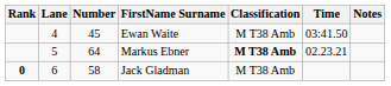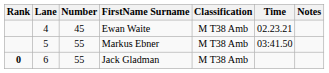 <table class="wikitable sortable" style="text-align:center">
 <tr>
 <th>Rank</th>
 <th>Lane</th>
 <th>Number</th>
 <th>FirstName Surname</th>
 <th>Classification</th>
 <th>Time</th>
 <th>Notes</th>
 </tr>
 <tr>
 <td></td>
 <td>4</td>
 <td>45</td>
 <td style="text-align:left"> Ewan Waite</td>
 <td>M T38 Amb</td>
-<td>03:41.50</td>
+<td>02.23.21</td>
 <td></td>
 </tr>
 <tr>
 <td></td>
 <td>5</td>
-<td>64</td>
+<td>55</td>
 <td style="text-align:left"> Markus Ebner</td>
-<td><strong>M T38 Amb</strong></td>
-<td>02.23.21</td>
+<td>M T38 Amb</td>
+<td>03:41.50</td>
 <td></td>
 </tr>
 <tr>
 <td><strong>0</strong></td>
 <td>6</td>
-<td>58</td>
+<td>55</td>
 <td style="text-align:left"> Jack Gladman</td>
 <td>M T38 Amb</td>
 <td></td>
 <td></td>
 </tr>
 </table>
